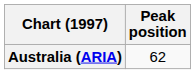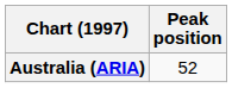 <table class="wikitable plainrowheaders">
 <tr>
 <th>Chart (1997)</th>
 <th>Peak<br>position</th>
 </tr>
 <tr>
 <th scope="row">Australia (<a href='#'>ARIA</a>)</th>
-<td align="center">62</td>
+<td align="center">52</td>
 </tr>
 </table>
